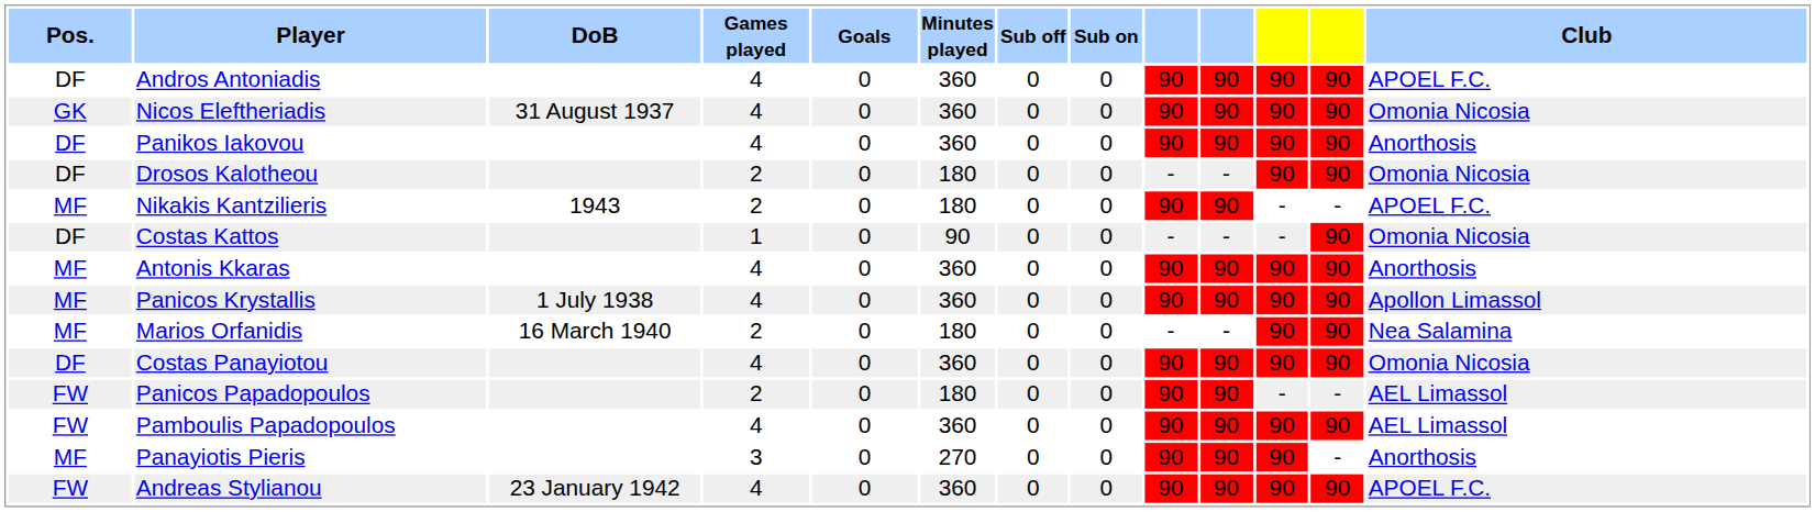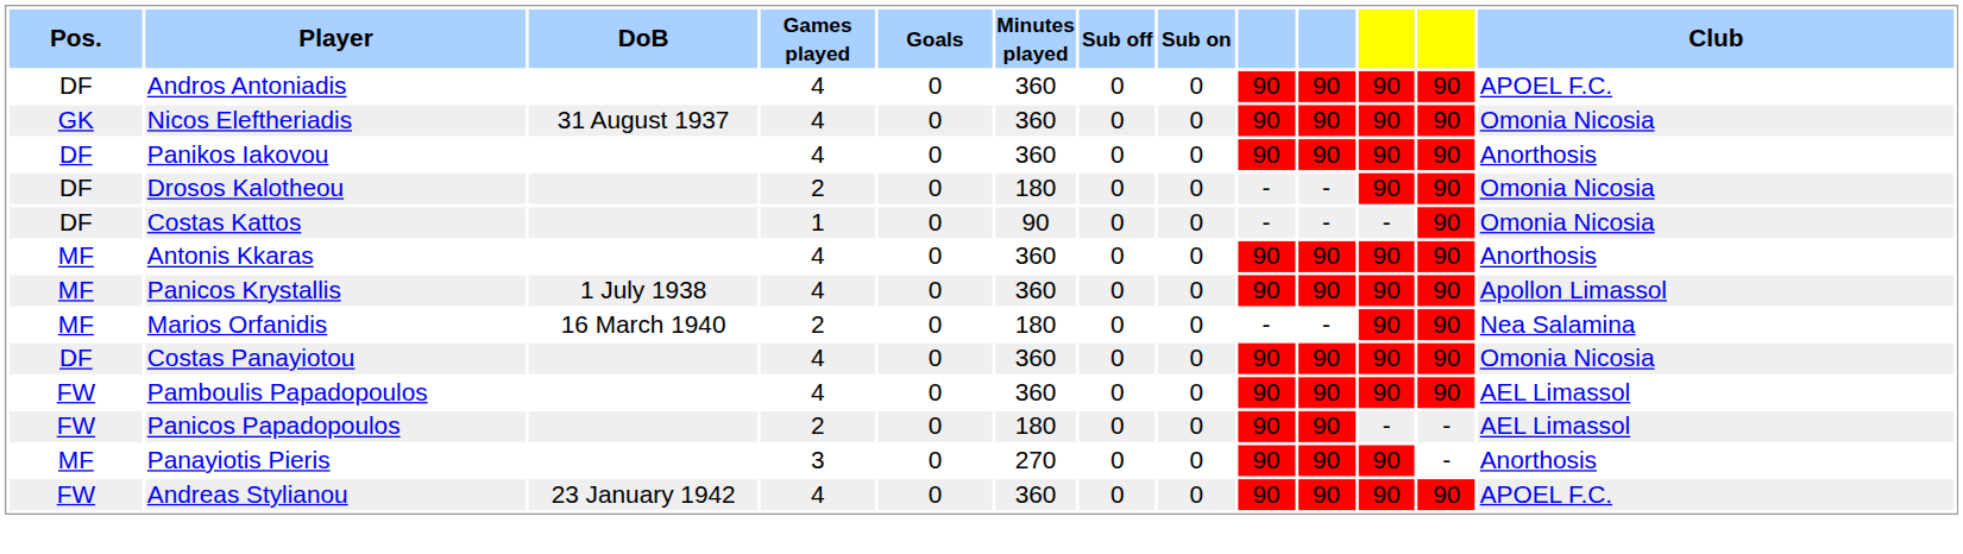 <table border="0" width="100%" style="border: 1px solid #999; background-color:#FFFFFF; text-align:center">
 <tr align="center" bgcolor="#AAD0FF">
 <th width=7%>Pos.</th>
 <th width=20%>Player</th>
 <th width=12%>DoB</th>
 <th width=6%><small>Games<br>played</small></th>
 <th width=6%><small>Goals</small></th>
 <th width=4%><small>Minutes<br>played</small></th>
 <th width=4%><small>Sub off</small></th>
 <th width=4%><small>Sub on</small></th>
 <th width=3%></th>
 <th width=3%></th>
 <th width=3% bgcolor=yellow></th>
 <th width=3% bgcolor=yellow></th>
 <th width=27%>Club</th>
 </tr>
 <tr>
 <td>DF</td>
 <td align="left"><a href='#'>Andros Antoniadis</a></td>
 <td></td>
 <td>4</td>
 <td>0</td>
 <td>360</td>
 <td>0</td>
 <td>0</td>
 <td bgcolor=red>90</td>
 <td bgcolor=red>90</td>
 <td bgcolor=red>90</td>
 <td bgcolor=red>90</td>
 <td align="left"> <a href='#'>APOEL F.C.</a></td>
 </tr>
 <tr bgcolor="#EFEFEF">
 <td><a href='#'>GK</a></td>
 <td align="left"><a href='#'>Nicos Eleftheriadis</a></td>
 <td>31 August 1937</td>
 <td>4</td>
 <td>0</td>
 <td>360</td>
 <td>0</td>
 <td>0</td>
 <td bgcolor=red>90</td>
 <td bgcolor=red>90</td>
 <td bgcolor=red>90</td>
 <td bgcolor=red>90</td>
 <td align="left"> <a href='#'>Omonia Nicosia</a></td>
 </tr>
 <tr>
 <td><a href='#'>DF</a></td>
 <td align="left"><a href='#'>Panikos Iakovou</a></td>
 <td></td>
 <td>4</td>
 <td>0</td>
 <td>360</td>
 <td>0</td>
 <td>0</td>
 <td bgcolor=red>90</td>
 <td bgcolor=red>90</td>
 <td bgcolor=red>90</td>
 <td bgcolor=red>90</td>
 <td align="left"> <a href='#'>Anorthosis</a></td>
 </tr>
 <tr bgcolor="#EFEFEF">
 <td>DF</td>
 <td align="left"><a href='#'>Drosos Kalotheou</a></td>
 <td></td>
 <td>2</td>
 <td>0</td>
 <td>180</td>
 <td>0</td>
 <td>0</td>
 <td>-</td>
 <td>-</td>
 <td bgcolor=red>90</td>
 <td bgcolor=red>90</td>
 <td align="left"> <a href='#'>Omonia Nicosia</a></td>
 </tr>
-<tr>
-<td><a href='#'>MF</a></td>
-<td align="left"><a href='#'>Nikakis Kantzilieris</a></td>
-<td>1943</td>
-<td>2</td>
-<td>0</td>
-<td>180</td>
-<td>0</td>
-<td>0</td>
-<td bgcolor=red>90</td>
-<td bgcolor=red>90</td>
-<td>-</td>
-<td>-</td>
-<td align="left"> <a href='#'>APOEL F.C.</a></td>
-</tr>
 <tr bgcolor="#EFEFEF">
 <td>DF</td>
 <td align="left"><a href='#'>Costas Kattos</a></td>
 <td></td>
 <td>1</td>
 <td>0</td>
 <td>90</td>
 <td>0</td>
 <td>0</td>
 <td>-</td>
 <td>-</td>
 <td>-</td>
 <td bgcolor=red>90</td>
 <td align="left"> <a href='#'>Omonia Nicosia</a></td>
 </tr>
 <tr>
 <td><a href='#'>MF</a></td>
 <td align="left"><a href='#'>Antonis Kkaras</a></td>
 <td></td>
 <td>4</td>
 <td>0</td>
 <td>360</td>
 <td>0</td>
 <td>0</td>
 <td bgcolor=red>90</td>
 <td bgcolor=red>90</td>
 <td bgcolor=red>90</td>
 <td bgcolor=red>90</td>
 <td align="left"> <a href='#'>Anorthosis</a></td>
 </tr>
 <tr bgcolor="#EFEFEF"t>
 <td><a href='#'>MF</a></td>
 <td align="left"><a href='#'>Panicos Krystallis</a></td>
 <td>1 July 1938</td>
 <td>4</td>
 <td>0</td>
 <td>360</td>
 <td>0</td>
 <td>0</td>
 <td bgcolor=red>90</td>
 <td bgcolor=red>90</td>
 <td bgcolor=red>90</td>
 <td bgcolor=red>90</td>
 <td align="left"> <a href='#'>Apollon Limassol</a></td>
 </tr>
 <tr>
 <td><a href='#'>MF</a></td>
 <td align="left"><a href='#'>Marios Orfanidis</a></td>
 <td>16 March 1940</td>
 <td>2</td>
 <td>0</td>
 <td>180</td>
 <td>0</td>
 <td>0</td>
 <td>-</td>
 <td>-</td>
 <td bgcolor=red>90</td>
 <td bgcolor=red>90</td>
 <td align="left"> <a href='#'>Nea Salamina</a></td>
 </tr>
 <tr bgcolor="#EFEFEF">
 <td><a href='#'>DF</a></td>
 <td align="left"><a href='#'>Costas Panayiotou</a></td>
 <td></td>
 <td>4</td>
 <td>0</td>
 <td>360</td>
 <td>0</td>
 <td>0</td>
 <td bgcolor=red>90</td>
 <td bgcolor=red>90</td>
 <td bgcolor=red>90</td>
 <td bgcolor=red>90</td>
 <td align="left"> <a href='#'>Omonia Nicosia</a></td>
 </tr>
+<tr>
+<td><a href='#'>FW</a></td>
+<td align="left"><a href='#'>Pamboulis Papadopoulos</a></td>
+<td></td>
+<td>4</td>
+<td>0</td>
+<td>360</td>
+<td>0</td>
+<td>0</td>
+<td bgcolor=red>90</td>
+<td bgcolor=red>90</td>
+<td bgcolor=red>90</td>
+<td bgcolor=red>90</td>
+<td align="left"> <a href='#'>AEL Limassol</a></td>
+</tr>
 <tr bgcolor="#EFEFEF">
 <td><a href='#'>FW</a></td>
 <td align="left"><a href='#'>Panicos Papadopoulos</a></td>
 <td></td>
 <td>2</td>
 <td>0</td>
 <td>180</td>
 <td>0</td>
 <td>0</td>
 <td bgcolor=red>90</td>
 <td bgcolor=red>90</td>
 <td>-</td>
 <td>-</td>
-<td align="left"> <a href='#'>AEL Limassol</a></td>
-</tr>
-<tr>
-<td><a href='#'>FW</a></td>
-<td align="left"><a href='#'>Pamboulis Papadopoulos</a></td>
-<td></td>
-<td>4</td>
-<td>0</td>
-<td>360</td>
-<td>0</td>
-<td>0</td>
-<td bgcolor=red>90</td>
-<td bgcolor=red>90</td>
-<td bgcolor=red>90</td>
-<td bgcolor=red>90</td>
 <td align="left"> <a href='#'>AEL Limassol</a></td>
 </tr>
 <tr>
 <td><a href='#'>MF</a></td>
 <td align="left"><a href='#'>Panayiotis Pieris</a></td>
 <td></td>
 <td>3</td>
 <td>0</td>
 <td>270</td>
 <td>0</td>
 <td>0</td>
 <td bgcolor=red>90</td>
 <td bgcolor=red>90</td>
 <td bgcolor=red>90</td>
 <td>-</td>
 <td align="left"> <a href='#'>Anorthosis</a></td>
 </tr>
 <tr bgcolor="#EFEFEF">
 <td><a href='#'>FW</a></td>
 <td align="left"><a href='#'>Andreas Stylianou</a></td>
 <td>23 January 1942</td>
 <td>4</td>
 <td>0</td>
 <td>360</td>
 <td>0</td>
 <td>0</td>
 <td bgcolor=red>90</td>
 <td bgcolor=red>90</td>
 <td bgcolor=red>90</td>
 <td bgcolor=red>90</td>
 <td align="left"> <a href='#'>APOEL F.C.</a></td>
 </tr>
 </table>
